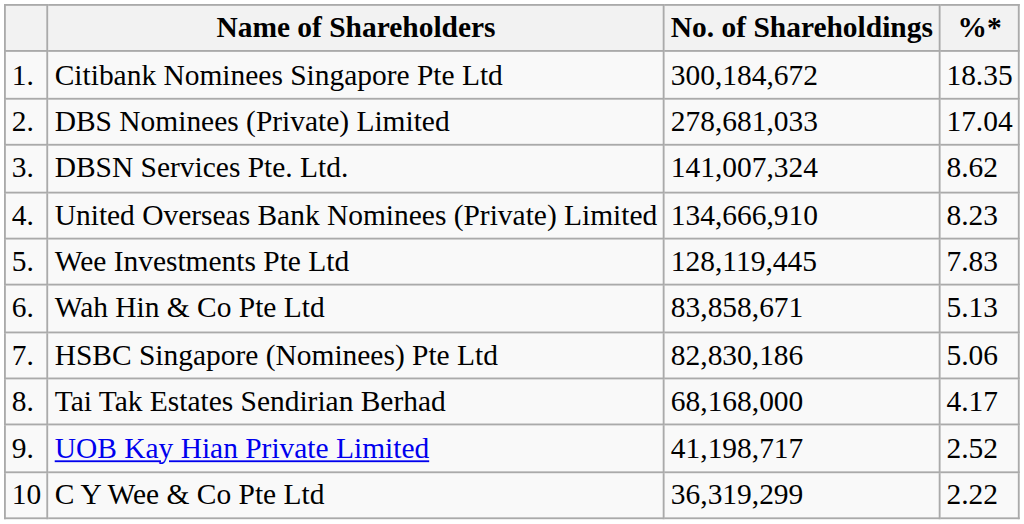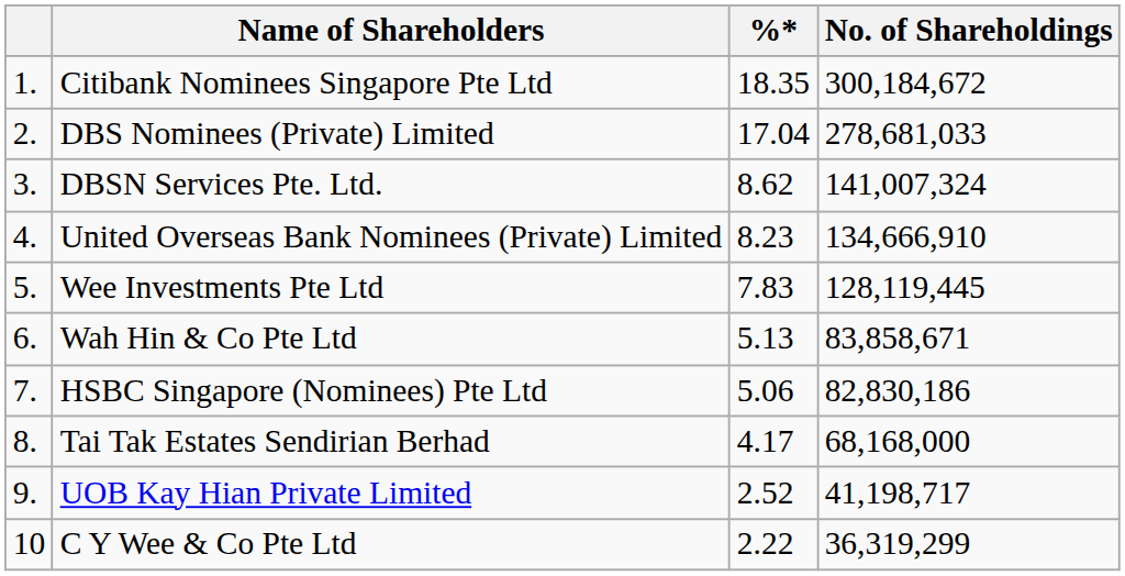 <table class="wikitable">
 <tr>
 <th></th>
 <th>Name of Shareholders</th>
+<th>%*</th>
 <th>No. of Shareholdings</th>
-<th>%*</th>
 </tr>
 <tr>
 <td>1.</td>
 <td>Citibank Nominees Singapore Pte Ltd</td>
+<td>18.35</td>
 <td>300,184,672</td>
-<td>18.35</td>
 </tr>
 <tr>
 <td>2.</td>
 <td>DBS Nominees (Private) Limited</td>
+<td>17.04</td>
 <td>278,681,033</td>
-<td>17.04</td>
 </tr>
 <tr>
 <td>3.</td>
 <td>DBSN Services Pte. Ltd.</td>
+<td>8.62</td>
 <td>141,007,324</td>
-<td>8.62</td>
 </tr>
 <tr>
 <td>4.</td>
 <td>United Overseas Bank Nominees (Private) Limited</td>
+<td>8.23</td>
 <td>134,666,910</td>
-<td>8.23</td>
 </tr>
 <tr>
 <td>5.</td>
 <td>Wee Investments Pte Ltd</td>
+<td>7.83</td>
 <td>128,119,445</td>
-<td>7.83</td>
 </tr>
 <tr>
 <td>6.</td>
 <td>Wah Hin & Co Pte Ltd</td>
+<td>5.13</td>
 <td>83,858,671</td>
-<td>5.13</td>
 </tr>
 <tr>
 <td>7.</td>
 <td>HSBC Singapore (Nominees) Pte Ltd</td>
+<td>5.06</td>
 <td>82,830,186</td>
-<td>5.06</td>
 </tr>
 <tr>
 <td>8.</td>
 <td>Tai Tak Estates Sendirian Berhad</td>
+<td>4.17</td>
 <td>68,168,000</td>
-<td>4.17</td>
 </tr>
 <tr>
 <td>9.</td>
 <td><a href='#'>UOB Kay Hian Private Limited</a></td>
+<td>2.52</td>
 <td>41,198,717</td>
-<td>2.52</td>
 </tr>
 <tr>
 <td>10</td>
 <td>C Y Wee & Co Pte Ltd</td>
+<td>2.22</td>
 <td>36,319,299</td>
-<td>2.22</td>
 </tr>
 </table>
